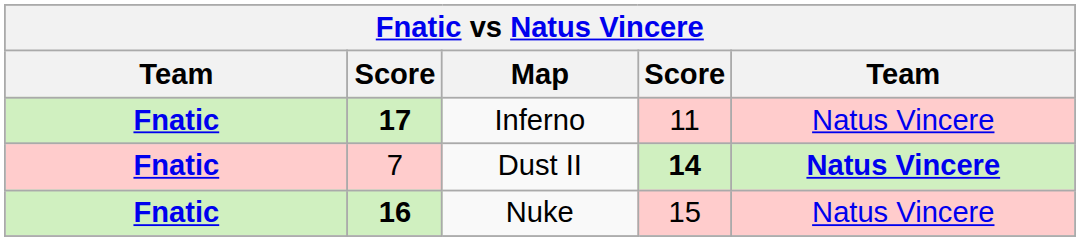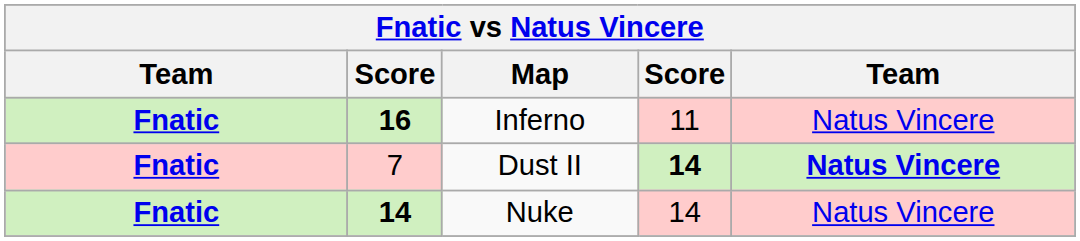 <table class="wikitable" style="text-align: center;">
 <tr>
 <th colspan=5><a href='#'>Fnatic</a> vs <a href='#'>Natus Vincere</a></th>
 </tr>
 <tr>
 <th width="181px">Team</th>
 <th width="20px">Score</th>
 <th width="100px">Map</th>
 <th width="20px">Score</th>
 <th width="181px">Team</th>
 </tr>
 <tr>
 <td style="background: #D0F0C0;"><strong><a href='#'>Fnatic</a></strong></td>
-<td style="background: #D0F0C0;"><strong>17</strong></td>
+<td style="background: #D0F0C0;"><strong>16</strong></td>
 <td>Inferno</td>
 <td style="background: #FFCCCC;">11</td>
 <td style="background: #FFCCCC;"><a href='#'>Natus Vincere</a></td>
 </tr>
 <tr>
 <td style="background: #FFCCCC;"><strong><a href='#'>Fnatic</a></strong></td>
 <td style="background: #FFCCCC;">7</td>
 <td>Dust II</td>
 <td style="background: #D0F0C0;"><strong>14</strong></td>
 <td style="background: #D0F0C0;"><strong><a href='#'>Natus Vincere</a></strong></td>
 </tr>
 <tr>
 <td style="background: #D0F0C0;"><strong><a href='#'>Fnatic</a></strong></td>
-<td style="background: #D0F0C0;"><strong>16</strong></td>
+<td style="background: #D0F0C0;"><strong>14</strong></td>
 <td>Nuke</td>
-<td style="background: #FFCCCC;">15</td>
+<td style="background: #FFCCCC;">14</td>
 <td style="background: #FFCCCC;"><a href='#'>Natus Vincere</a></td>
 </tr>
 </table>
